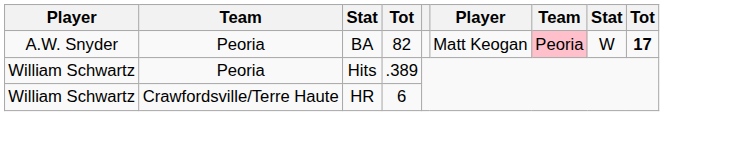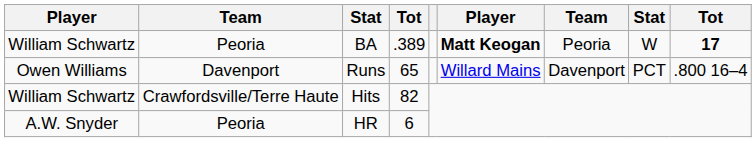 <table class="wikitable">
 <tr>
 <th>Player</th>
 <th>Team</th>
 <th>Stat</th>
 <th>Tot</th>
 <th></th>
 <th>Player</th>
 <th>Team</th>
 <th>Stat</th>
 <th>Tot</th>
 </tr>
 <tr align=center>
-<td>A.W. Snyder</td>
+<td>William Schwartz</td>
 <td>Peoria</td>
 <td>BA</td>
-<td>82</td>
+<td>.389</td>
 <td></td>
-<td>Matt Keogan</td>
-<td style="background: pink;">Peoria</td>
+<td><strong>Matt Keogan</strong></td>
+<td>Peoria</td>
 <td>W</td>
 <td><strong>17</strong></td>
 </tr>
 <tr align=center>
-<td>William Schwartz</td>
-<td>Peoria</td>
-<td>Hits</td>
-<td>.389</td>
+<td>Owen Williams</td>
+<td>Davenport</td>
+<td>Runs</td>
+<td>65</td>
+<td></td>
+<td><a href='#'>Willard Mains</a></td>
+<td>Davenport</td>
+<td>PCT</td>
+<td>.800 16–4</td>
 </tr>
 <tr align=center>
 <td>William Schwartz</td>
 <td>Crawfordsville/Terre Haute</td>
+<td>Hits</td>
+<td>82</td>
+</tr>
+<tr align=center>
+<td>A.W. Snyder</td>
+<td>Peoria</td>
 <td>HR</td>
 <td>6</td>
 </tr>
 </table>
